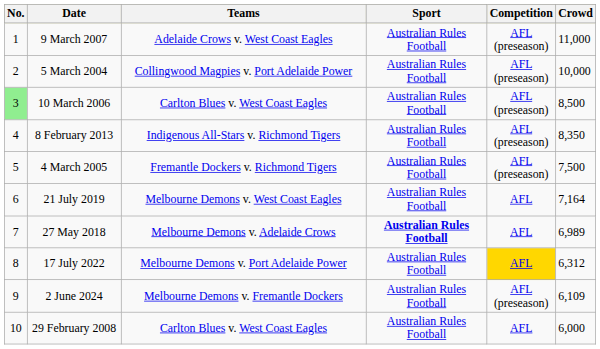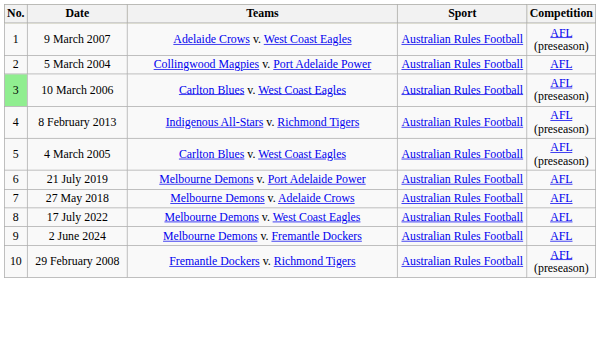 <table class="wikitable sortable" style="width:800px;">
 <tr style="background:#bdb76b;">
 <th width=1%>No.</th>
 <th width=17%>Date</th>
 <th width=46%>Teams</th>
 <th width=22%>Sport</th>
 <th width=8%>Competition</th>
-<th width=6%>Crowd</th>
 </tr>
 <tr>
 <td align=center>1</td>
 <td align=center>9 March 2007</td>
 <td align=center><a href='#'>Adelaide Crows</a> v. <a href='#'>West Coast Eagles</a></td>
 <td align=center><a href='#'>Australian Rules Football</a></td>
 <td align=center><a href='#'>AFL</a> (preseason)</td>
-<td>11,000</td>
 </tr>
 <tr>
 <td align=center>2</td>
 <td align=center>5 March 2004</td>
 <td align=center><a href='#'>Collingwood Magpies</a> v. <a href='#'>Port Adelaide Power</a></td>
 <td align=center><a href='#'>Australian Rules Football</a></td>
-<td align=center><a href='#'>AFL</a> (preseason)</td>
-<td>10,000</td>
+<td align=center><a href='#'>AFL</a></td>
 </tr>
 <tr>
 <td align=center style="background: lightgreen;">3</td>
 <td align=center>10 March 2006</td>
 <td align=center><a href='#'>Carlton Blues</a> v. <a href='#'>West Coast Eagles</a></td>
 <td align=center><a href='#'>Australian Rules Football</a></td>
 <td align=center><a href='#'>AFL</a> (preseason)</td>
-<td>8,500</td>
 </tr>
 <tr>
 <td align=center>4</td>
 <td align=center>8 February 2013</td>
 <td align=center><a href='#'>Indigenous All-Stars</a> v. <a href='#'>Richmond Tigers</a></td>
 <td align=center><a href='#'>Australian Rules Football</a></td>
 <td align=center><a href='#'>AFL</a> (preseason)</td>
-<td>8,350</td>
 </tr>
 <tr>
 <td align=center>5</td>
 <td align=center>4 March 2005</td>
-<td align=center><a href='#'>Fremantle Dockers</a> v. <a href='#'>Richmond Tigers</a></td>
+<td align=center><a href='#'>Carlton Blues</a> v. <a href='#'>West Coast Eagles</a></td>
 <td align=center><a href='#'>Australian Rules Football</a></td>
 <td align=center><a href='#'>AFL</a> (preseason)</td>
-<td>7,500</td>
 </tr>
 <tr>
 <td align=center>6</td>
 <td align=center>21 July 2019</td>
-<td align=center><a href='#'>Melbourne Demons</a> v. <a href='#'>West Coast Eagles</a></td>
+<td align=center><a href='#'>Melbourne Demons</a> v. <a href='#'>Port Adelaide Power</a></td>
 <td align=center><a href='#'>Australian Rules Football</a></td>
 <td align=center><a href='#'>AFL</a></td>
-<td>7,164</td>
 </tr>
 <tr>
 <td align=center>7</td>
 <td align=center>27 May 2018</td>
 <td align=center><a href='#'>Melbourne Demons</a> v. <a href='#'>Adelaide Crows</a></td>
-<td align=center><strong><a href='#'>Australian Rules Football</a></strong></td>
+<td align=center><a href='#'>Australian Rules Football</a></td>
 <td align=center><a href='#'>AFL</a></td>
-<td>6,989</td>
 </tr>
 <tr>
 <td align=center>8</td>
 <td align=center>17 July 2022</td>
-<td align=center><a href='#'>Melbourne Demons</a> v. <a href='#'>Port Adelaide Power</a></td>
+<td align=center><a href='#'>Melbourne Demons</a> v. <a href='#'>West Coast Eagles</a></td>
 <td align=center><a href='#'>Australian Rules Football</a></td>
-<td align=center style="background: gold;"><a href='#'>AFL</a></td>
-<td>6,312</td>
+<td align=center><a href='#'>AFL</a></td>
 </tr>
 <tr>
 <td align=center>9</td>
 <td align=center>2 June 2024</td>
 <td align=center><a href='#'>Melbourne Demons</a> v. <a href='#'>Fremantle Dockers</a></td>
 <td align=center><a href='#'>Australian Rules Football</a></td>
-<td align=center><a href='#'>AFL</a> (preseason)</td>
-<td>6,109</td>
+<td align=center><a href='#'>AFL</a></td>
 </tr>
 <tr>
 <td align=center>10</td>
 <td align=center>29 February 2008</td>
-<td align=center><a href='#'>Carlton Blues</a> v. <a href='#'>West Coast Eagles</a></td>
+<td align=center><a href='#'>Fremantle Dockers</a> v. <a href='#'>Richmond Tigers</a></td>
 <td align=center><a href='#'>Australian Rules Football</a></td>
-<td align=center><a href='#'>AFL</a></td>
-<td>6,000</td>
+<td align=center><a href='#'>AFL</a> (preseason)</td>
 </tr>
 </table>
